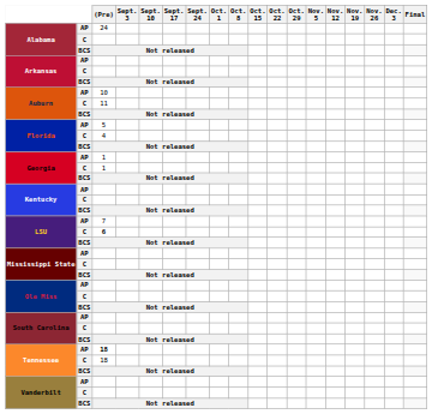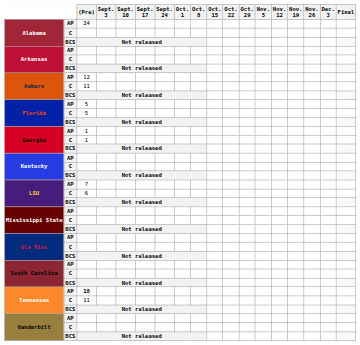 <table class="wikitable" style="white-space:nowrap;font-size:70%;">
 <tr>
 <th colspan=2 style="background:white; border-top-style:hidden; border-left-style:hidden;"> </th>
 <th>(Pre)<br></th>
 <th>Sept.<br>3</th>
 <th>Sept.<br>10</th>
 <th>Sept.<br>17</th>
 <th>Sept.<br>24</th>
 <th>Oct.<br>1</th>
 <th>Oct.<br>8</th>
 <th>Oct.<br>15</th>
 <th>Oct.<br>22</th>
 <th>Oct.<br>29</th>
 <th>Nov.<br>5</th>
 <th>Nov.<br>12</th>
 <th>Nov.<br>19</th>
 <th>Nov.<br>26</th>
 <th>Dec.<br>3</th>
 <th>Final</th>
 </tr>
 <tr style="text-align:center;">
 <th rowspan=3 style="background:#A32638; color:#FFFFFF;">Alabama</th>
 <th>AP</th>
 <td style="background:#FFF;">24</td>
 <td style="background:#FFF;"></td>
 <td style="background:#FFF;"></td>
 <td style="background:#FFF;"></td>
 <td style="background:#FFF;"></td>
 <td style="background:#FFF;"></td>
 <td style="background:#FFF;"></td>
 <td style="background:#FFF;"></td>
 <td style="background:#FFF;"></td>
 <td style="background:#FFF;"></td>
 <td style="background:#FFF;"></td>
 <td style="background:#FFF;"></td>
 <td style="background:#FFF;"></td>
 <td style="background:#FFF;"></td>
 <td style="background:#FFF;"></td>
 <td style="background:#FFF;"></td>
 </tr>
 <tr style="text-align:center;">
 <th>C</th>
 <td style="background:#FFF;"></td>
 <td style="background:#FFF;"></td>
 <td style="background:#FFF;"></td>
 <td style="background:#FFF;"></td>
 <td style="background:#FFF;"></td>
 <td style="background:#FFF;"></td>
 <td style="background:#FFF;"></td>
 <td style="background:#FFF;"></td>
 <td style="background:#FFF;"></td>
 <td style="background:#FFF;"></td>
 <td style="background:#FFF;"></td>
 <td style="background:#FFF;"></td>
 <td style="background:#FFF;"></td>
 <td style="background:#FFF;"></td>
 <td style="background:#FFF;"></td>
 <td style="background:#FFF;"></td>
 </tr>
 <tr style="text-align:center;">
 <th>BCS</th>
 <th colspan=7>Not released</th>
 <td style="background:#FFF;"></td>
 <td style="background:#FFF;"></td>
 <td style="background:#FFF;"></td>
 <td style="background:#FFF;"></td>
 <td style="background:#FFF;"></td>
 <td style="background:#FFF;"></td>
 <td style="background:#FFF;"></td>
 <td style="background:#FFF;"></td>
 </tr>
 <tr style="text-align:center;">
 <th rowspan=3 style="background:#BE0F34; color:#FFFFFF;">Arkansas</th>
 <th>AP</th>
 <td style="background:#FFF;"></td>
 <td style="background:#FFF;"></td>
 <td style="background:#FFF;"></td>
 <td style="background:#FFF;"></td>
 <td style="background:#FFF;"></td>
 <td style="background:#FFF;"></td>
 <td style="background:#FFF;"></td>
 <td style="background:#FFF;"></td>
 <td style="background:#FFF;"></td>
 <td style="background:#FFF;"></td>
 <td style="background:#FFF;"></td>
 <td style="background:#FFF;"></td>
 <td style="background:#FFF;"></td>
 <td style="background:#FFF;"></td>
 <td style="background:#FFF;"></td>
 <td style="background:#FFF;"></td>
 </tr>
 <tr style="text-align:center;">
 <th>C</th>
 <td style="background:#FFF;"></td>
 <td style="background:#FFF;"></td>
 <td style="background:#FFF;"></td>
 <td style="background:#FFF;"></td>
 <td style="background:#FFF;"></td>
 <td style="background:#FFF;"></td>
 <td style="background:#FFF;"></td>
 <td style="background:#FFF;"></td>
 <td style="background:#FFF;"></td>
 <td style="background:#FFF;"></td>
 <td style="background:#FFF;"></td>
 <td style="background:#FFF;"></td>
 <td style="background:#FFF;"></td>
 <td style="background:#FFF;"></td>
 <td style="background:#FFF;"></td>
 <td style="background:#FFF;"></td>
 </tr>
 <tr style="text-align:center;">
 <th>BCS</th>
 <th colspan=7>Not released</th>
 <td style="background:#FFF;"></td>
 <td style="background:#FFF;"></td>
 <td style="background:#FFF;"></td>
 <td style="background:#FFF;"></td>
 <td style="background:#FFF;"></td>
 <td style="background:#FFF;"></td>
 <td style="background:#FFF;"></td>
 <td style="background:#FFF;"></td>
 </tr>
 <tr style="text-align:center;">
 <th rowspan=3 style="background:#DD550C; color:#03244D;">Auburn</th>
 <th>AP</th>
-<td style="background:#FFF;">10</td>
+<td style="background:#FFF;">12</td>
 <td style="background:#FFF;"></td>
 <td style="background:#FFF;"></td>
 <td style="background:#FFF;"></td>
 <td style="background:#FFF;"></td>
 <td style="background:#FFF;"></td>
 <td style="background:#FFF;"></td>
 <td style="background:#FFF;"></td>
 <td style="background:#FFF;"></td>
 <td style="background:#FFF;"></td>
 <td style="background:#FFF;"></td>
 <td style="background:#FFF;"></td>
 <td style="background:#FFF;"></td>
 <td style="background:#FFF;"></td>
 <td style="background:#FFF;"></td>
 <td style="background:#FFF;"></td>
 </tr>
 <tr style="text-align:center;">
 <th>C</th>
 <td style="background:#FFF;">11</td>
 <td style="background:#FFF;"></td>
 <td style="background:#FFF;"></td>
 <td style="background:#FFF;"></td>
 <td style="background:#FFF;"></td>
 <td style="background:#FFF;"></td>
 <td style="background:#FFF;"></td>
 <td style="background:#FFF;"></td>
 <td style="background:#FFF;"></td>
 <td style="background:#FFF;"></td>
 <td style="background:#FFF;"></td>
 <td style="background:#FFF;"></td>
 <td style="background:#FFF;"></td>
 <td style="background:#FFF;"></td>
 <td style="background:#FFF;"></td>
 <td style="background:#FFF;"></td>
 </tr>
 <tr style="text-align:center;">
 <th>BCS</th>
 <th colspan=7>Not released</th>
 <td style="background:#FFF;"></td>
 <td style="background:#FFF;"></td>
 <td style="background:#FFF;"></td>
 <td style="background:#FFF;"></td>
 <td style="background:#FFF;"></td>
 <td style="background:#FFF;"></td>
 <td style="background:#FFF;"></td>
 <td style="background:#FFF;"></td>
 </tr>
 <tr style="text-align:center;">
 <th rowspan=3 style="background:#0021A5; color:#FF4A00;">Florida</th>
 <th>AP</th>
 <td style="background:#FFF;">5</td>
 <td style="background:#FFF;"></td>
 <td style="background:#FFF;"></td>
 <td style="background:#FFF;"></td>
 <td style="background:#FFF;"></td>
 <td style="background:#FFF;"></td>
 <td style="background:#FFF;"></td>
 <td style="background:#FFF;"></td>
 <td style="background:#FFF;"></td>
 <td style="background:#FFF;"></td>
 <td style="background:#FFF;"></td>
 <td style="background:#FFF;"></td>
 <td style="background:#FFF;"></td>
 <td style="background:#FFF;"></td>
 <td style="background:#FFF;"></td>
 <td style="background:#FFF;"></td>
 </tr>
 <tr style="text-align:center;">
 <th>C</th>
-<td style="background:#FFF;">4</td>
+<td style="background:#FFF;">5</td>
 <td style="background:#FFF;"></td>
 <td style="background:#FFF;"></td>
 <td style="background:#FFF;"></td>
 <td style="background:#FFF;"></td>
 <td style="background:#FFF;"></td>
 <td style="background:#FFF;"></td>
 <td style="background:#FFF;"></td>
 <td style="background:#FFF;"></td>
 <td style="background:#FFF;"></td>
 <td style="background:#FFF;"></td>
 <td style="background:#FFF;"></td>
 <td style="background:#FFF;"></td>
 <td style="background:#FFF;"></td>
 <td style="background:#FFF;"></td>
 <td style="background:#FFF;"></td>
 </tr>
 <tr style="text-align:center;">
 <th>BCS</th>
 <th colspan=7>Not released</th>
 <td style="background:#FFF;"></td>
 <td style="background:#FFF;"></td>
 <td style="background:#FFF;"></td>
 <td style="background:#FFF;"></td>
 <td style="background:#FFF;"></td>
 <td style="background:#FFF;"></td>
 <td style="background:#FFF;"></td>
 <td style="background:#FFF;"></td>
 </tr>
 <tr style="text-align:center;">
 <th rowspan=3 style="background:#D60022; color:#000000;">Georgia</th>
 <th>AP</th>
 <td style="background:#FFF;">1</td>
 <td style="background:#FFF;"></td>
 <td style="background:#FFF;"></td>
 <td style="background:#FFF;"></td>
 <td style="background:#FFF;"></td>
 <td style="background:#FFF;"></td>
 <td style="background:#FFF;"></td>
 <td style="background:#FFF;"></td>
 <td style="background:#FFF;"></td>
 <td style="background:#FFF;"></td>
 <td style="background:#FFF;"></td>
 <td style="background:#FFF;"></td>
 <td style="background:#FFF;"></td>
 <td style="background:#FFF;"></td>
 <td style="background:#FFF;"></td>
 <td style="background:#FFF;"></td>
 </tr>
 <tr style="text-align:center;">
 <th>C</th>
 <td style="background:#FFF;">1</td>
 <td style="background:#FFF;"></td>
 <td style="background:#FFF;"></td>
 <td style="background:#FFF;"></td>
 <td style="background:#FFF;"></td>
 <td style="background:#FFF;"></td>
 <td style="background:#FFF;"></td>
 <td style="background:#FFF;"></td>
 <td style="background:#FFF;"></td>
 <td style="background:#FFF;"></td>
 <td style="background:#FFF;"></td>
 <td style="background:#FFF;"></td>
 <td style="background:#FFF;"></td>
 <td style="background:#FFF;"></td>
 <td style="background:#FFF;"></td>
 <td style="background:#FFF;"></td>
 </tr>
 <tr style="text-align:center;">
 <th>BCS</th>
 <th colspan=7>Not released</th>
 <td style="background:#FFF;"></td>
 <td style="background:#FFF;"></td>
 <td style="background:#FFF;"></td>
 <td style="background:#FFF;"></td>
 <td style="background:#FFF;"></td>
 <td style="background:#FFF;"></td>
 <td style="background:#FFF;"></td>
 <td style="background:#FFF;"></td>
 </tr>
 <tr style="text-align:center;">
 <th rowspan=3 style="background:#273BE2; color:#FFFFFF;">Kentucky</th>
 <th>AP</th>
 <td style="background:#FFF;"></td>
 <td style="background:#FFF;"></td>
 <td style="background:#FFF;"></td>
 <td style="background:#FFF;"></td>
 <td style="background:#FFF;"></td>
 <td style="background:#FFF;"></td>
 <td style="background:#FFF;"></td>
 <td style="background:#FFF;"></td>
 <td style="background:#FFF;"></td>
 <td style="background:#FFF;"></td>
 <td style="background:#FFF;"></td>
 <td style="background:#FFF;"></td>
 <td style="background:#FFF;"></td>
 <td style="background:#FFF;"></td>
 <td style="background:#FFF;"></td>
 <td style="background:#FFF;"></td>
 </tr>
 <tr style="text-align:center;">
 <th>C</th>
 <td style="background:#FFF;"></td>
 <td style="background:#FFF;"></td>
 <td style="background:#FFF;"></td>
 <td style="background:#FFF;"></td>
 <td style="background:#FFF;"></td>
 <td style="background:#FFF;"></td>
 <td style="background:#FFF;"></td>
 <td style="background:#FFF;"></td>
 <td style="background:#FFF;"></td>
 <td style="background:#FFF;"></td>
 <td style="background:#FFF;"></td>
 <td style="background:#FFF;"></td>
 <td style="background:#FFF;"></td>
 <td style="background:#FFF;"></td>
 <td style="background:#FFF;"></td>
 <td style="background:#FFF;"></td>
 </tr>
 <tr style="text-align:center;">
 <th>BCS</th>
 <th colspan=7>Not released</th>
 <td style="background:#FFF;"></td>
 <td style="background:#FFF;"></td>
 <td style="background:#FFF;"></td>
 <td style="background:#FFF;"></td>
 <td style="background:#FFF;"></td>
 <td style="background:#FFF;"></td>
 <td style="background:#FFF;"></td>
 <td style="background:#FFF;"></td>
 </tr>
 <tr style="text-align:center;">
 <th rowspan=3 style="background:#461D7C; color:#FDD023;">LSU</th>
 <th>AP</th>
 <td style="background:#FFF;">7</td>
 <td style="background:#FFF;"></td>
 <td style="background:#FFF;"></td>
 <td style="background:#FFF;"></td>
 <td style="background:#FFF;"></td>
 <td style="background:#FFF;"></td>
 <td style="background:#FFF;"></td>
 <td style="background:#FFF;"></td>
 <td style="background:#FFF;"></td>
 <td style="background:#FFF;"></td>
 <td style="background:#FFF;"></td>
 <td style="background:#FFF;"></td>
 <td style="background:#FFF;"></td>
 <td style="background:#FFF;"></td>
 <td style="background:#FFF;"></td>
 <td style="background:#FFF;"></td>
 </tr>
 <tr style="text-align:center;">
 <th>C</th>
-<td style="background:#FFF;"><strong>6</strong></td>
+<td style="background:#FFF;">6</td>
 <td style="background:#FFF;"></td>
 <td style="background:#FFF;"></td>
 <td style="background:#FFF;"></td>
 <td style="background:#FFF;"></td>
 <td style="background:#FFF;"></td>
 <td style="background:#FFF;"></td>
 <td style="background:#FFF;"></td>
 <td style="background:#FFF;"></td>
 <td style="background:#FFF;"></td>
 <td style="background:#FFF;"></td>
 <td style="background:#FFF;"></td>
 <td style="background:#FFF;"></td>
 <td style="background:#FFF;"></td>
 <td style="background:#FFF;"></td>
 <td style="background:#FFF;"></td>
 </tr>
 <tr style="text-align:center;">
 <th>BCS</th>
 <th colspan=7>Not released</th>
 <td style="background:#FFF;"></td>
 <td style="background:#FFF;"></td>
 <td style="background:#FFF;"></td>
 <td style="background:#FFF;"></td>
 <td style="background:#FFF;"></td>
 <td style="background:#FFF;"></td>
 <td style="background:#FFF;"></td>
 <td style="background:#FFF;"></td>
 </tr>
 <tr style="text-align:center;">
 <th rowspan=3 style="background:#660000; color:#FFFFFF;">Mississippi State</th>
 <th>AP</th>
 <td style="background:#FFF;"></td>
 <td style="background:#FFF;"></td>
 <td style="background:#FFF;"></td>
 <td style="background:#FFF;"></td>
 <td style="background:#FFF;"></td>
 <td style="background:#FFF;"></td>
 <td style="background:#FFF;"></td>
 <td style="background:#FFF;"></td>
 <td style="background:#FFF;"></td>
 <td style="background:#FFF;"></td>
 <td style="background:#FFF;"></td>
 <td style="background:#FFF;"></td>
 <td style="background:#FFF;"></td>
 <td style="background:#FFF;"></td>
 <td style="background:#FFF;"></td>
 <td style="background:#FFF;"></td>
 </tr>
 <tr style="text-align:center;">
 <th>C</th>
 <td style="background:#FFF;"></td>
 <td style="background:#FFF;"></td>
 <td style="background:#FFF;"></td>
 <td style="background:#FFF;"></td>
 <td style="background:#FFF;"></td>
 <td style="background:#FFF;"></td>
 <td style="background:#FFF;"></td>
 <td style="background:#FFF;"></td>
 <td style="background:#FFF;"></td>
 <td style="background:#FFF;"></td>
 <td style="background:#FFF;"></td>
 <td style="background:#FFF;"></td>
 <td style="background:#FFF;"></td>
 <td style="background:#FFF;"></td>
 <td style="background:#FFF;"></td>
 <td style="background:#FFF;"></td>
 </tr>
 <tr style="text-align:center;">
 <th>BCS</th>
 <th colspan=7>Not released</th>
 <td style="background:#FFF;"></td>
 <td style="background:#FFF;"></td>
 <td style="background:#FFF;"></td>
 <td style="background:#FFF;"></td>
 <td style="background:#FFF;"></td>
 <td style="background:#FFF;"></td>
 <td style="background:#FFF;"></td>
 <td style="background:#FFF;"></td>
 </tr>
 <tr style="text-align:center;">
 <th rowspan=3 style="background:#002B7F; color:#D81C3F;">Ole Miss</th>
 <th>AP</th>
 <td style="background:#FFF;"></td>
 <td style="background:#FFF;"></td>
 <td style="background:#FFF;"></td>
 <td style="background:#FFF;"></td>
 <td style="background:#FFF;"></td>
 <td style="background:#FFF;"></td>
 <td style="background:#FFF;"></td>
 <td style="background:#FFF;"></td>
 <td style="background:#FFF;"></td>
 <td style="background:#FFF;"></td>
 <td style="background:#FFF;"></td>
 <td style="background:#FFF;"></td>
 <td style="background:#FFF;"></td>
 <td style="background:#FFF;"></td>
 <td style="background:#FFF;"></td>
 <td style="background:#FFF;"></td>
 </tr>
 <tr style="text-align:center;">
 <th>C</th>
 <td style="background:#FFF;"></td>
 <td style="background:#FFF;"></td>
 <td style="background:#FFF;"></td>
 <td style="background:#FFF;"></td>
 <td style="background:#FFF;"></td>
 <td style="background:#FFF;"></td>
 <td style="background:#FFF;"></td>
 <td style="background:#FFF;"></td>
 <td style="background:#FFF;"></td>
 <td style="background:#FFF;"></td>
 <td style="background:#FFF;"></td>
 <td style="background:#FFF;"></td>
 <td style="background:#FFF;"></td>
 <td style="background:#FFF;"></td>
 <td style="background:#FFF;"></td>
 <td style="background:#FFF;"></td>
 </tr>
 <tr style="text-align:center;">
 <th>BCS</th>
 <th colspan=7>Not released</th>
 <td style="background:#FFF;"></td>
 <td style="background:#FFF;"></td>
 <td style="background:#FFF;"></td>
 <td style="background:#FFF;"></td>
 <td style="background:#FFF;"></td>
 <td style="background:#FFF;"></td>
 <td style="background:#FFF;"></td>
 <td style="background:#FFF;"></td>
 </tr>
 <tr style="text-align:center;">
 <th rowspan=3 style="background:#8C2633; color:#000000;">South Carolina</th>
 <th>AP</th>
 <td style="background:#FFF;"></td>
 <td style="background:#FFF;"></td>
 <td style="background:#FFF;"></td>
 <td style="background:#FFF;"></td>
 <td style="background:#FFF;"></td>
 <td style="background:#FFF;"></td>
 <td style="background:#FFF;"></td>
 <td style="background:#FFF;"></td>
 <td style="background:#FFF;"></td>
 <td style="background:#FFF;"></td>
 <td style="background:#FFF;"></td>
 <td style="background:#FFF;"></td>
 <td style="background:#FFF;"></td>
 <td style="background:#FFF;"></td>
 <td style="background:#FFF;"></td>
 <td style="background:#FFF;"></td>
 </tr>
 <tr style="text-align:center;">
 <th>C</th>
 <td style="background:#FFF;"></td>
 <td style="background:#FFF;"></td>
 <td style="background:#FFF;"></td>
 <td style="background:#FFF;"></td>
 <td style="background:#FFF;"></td>
 <td style="background:#FFF;"></td>
 <td style="background:#FFF;"></td>
 <td style="background:#FFF;"></td>
 <td style="background:#FFF;"></td>
 <td style="background:#FFF;"></td>
 <td style="background:#FFF;"></td>
 <td style="background:#FFF;"></td>
 <td style="background:#FFF;"></td>
 <td style="background:#FFF;"></td>
 <td style="background:#FFF;"></td>
 <td style="background:#FFF;"></td>
 </tr>
 <tr style="text-align:center;">
 <th>BCS</th>
 <th colspan=7>Not released</th>
 <td style="background:#FFF;"></td>
 <td style="background:#FFF;"></td>
 <td style="background:#FFF;"></td>
 <td style="background:#FFF;"></td>
 <td style="background:#FFF;"></td>
 <td style="background:#FFF;"></td>
 <td style="background:#FFF;"></td>
 <td style="background:#FFF;"></td>
 </tr>
 <tr style="text-align:center;">
 <th rowspan=3 style="background:#FC882B; color:#FFFFFF;">Tennessee</th>
 <th>AP</th>
 <td style="background:#FFF;"><strong>18</strong></td>
 <td style="background:#FFF;"></td>
 <td style="background:#FFF;"></td>
 <td style="background:#FFF;"></td>
 <td style="background:#FFF;"></td>
 <td style="background:#FFF;"></td>
 <td style="background:#FFF;"></td>
 <td style="background:#FFF;"></td>
 <td style="background:#FFF;"></td>
 <td style="background:#FFF;"></td>
 <td style="background:#FFF;"></td>
 <td style="background:#FFF;"></td>
 <td style="background:#FFF;"></td>
 <td style="background:#FFF;"></td>
 <td style="background:#FFF;"></td>
 <td style="background:#FFF;"></td>
 </tr>
 <tr style="text-align:center;">
 <th>C</th>
-<td style="background:#FFF;">18</td>
+<td style="background:#FFF;">11</td>
 <td style="background:#FFF;"></td>
 <td style="background:#FFF;"></td>
 <td style="background:#FFF;"></td>
 <td style="background:#FFF;"></td>
 <td style="background:#FFF;"></td>
 <td style="background:#FFF;"></td>
 <td style="background:#FFF;"></td>
 <td style="background:#FFF;"></td>
 <td style="background:#FFF;"></td>
 <td style="background:#FFF;"></td>
 <td style="background:#FFF;"></td>
 <td style="background:#FFF;"></td>
 <td style="background:#FFF;"></td>
 <td style="background:#FFF;"></td>
 <td style="background:#FFF;"></td>
 </tr>
 <tr style="text-align:center;">
 <th>BCS</th>
 <th colspan=7>Not released</th>
 <td style="background:#FFF;"></td>
 <td style="background:#FFF;"></td>
 <td style="background:#FFF;"></td>
 <td style="background:#FFF;"></td>
 <td style="background:#FFF;"></td>
 <td style="background:#FFF;"></td>
 <td style="background:#FFF;"></td>
 <td style="background:#FFF;"></td>
 </tr>
 <tr style="text-align:center;">
 <th rowspan=3 style="background:#997F3D; color:#000000;">Vanderbilt</th>
 <th>AP</th>
 <td style="background:#FFF;"></td>
 <td style="background:#FFF;"></td>
 <td style="background:#FFF;"></td>
 <td style="background:#FFF;"></td>
 <td style="background:#FFF;"></td>
 <td style="background:#FFF;"></td>
 <td style="background:#FFF;"></td>
 <td style="background:#FFF;"></td>
 <td style="background:#FFF;"></td>
 <td style="background:#FFF;"></td>
 <td style="background:#FFF;"></td>
 <td style="background:#FFF;"></td>
 <td style="background:#FFF;"></td>
 <td style="background:#FFF;"></td>
 <td style="background:#FFF;"></td>
 <td style="background:#FFF;"></td>
 </tr>
 <tr style="text-align:center;">
 <th>C</th>
 <td style="background:#FFF;"></td>
 <td style="background:#FFF;"></td>
 <td style="background:#FFF;"></td>
 <td style="background:#FFF;"></td>
 <td style="background:#FFF;"></td>
 <td style="background:#FFF;"></td>
 <td style="background:#FFF;"></td>
 <td style="background:#FFF;"></td>
 <td style="background:#FFF;"></td>
 <td style="background:#FFF;"></td>
 <td style="background:#FFF;"></td>
 <td style="background:#FFF;"></td>
 <td style="background:#FFF;"></td>
 <td style="background:#FFF;"></td>
 <td style="background:#FFF;"></td>
 <td style="background:#FFF;"></td>
 </tr>
 <tr style="text-align:center;">
 <th>BCS</th>
 <th colspan=7>Not released</th>
 <td style="background:#FFF;"></td>
 <td style="background:#FFF;"></td>
 <td style="background:#FFF;"></td>
 <td style="background:#FFF;"></td>
 <td style="background:#FFF;"></td>
 <td style="background:#FFF;"></td>
 <td style="background:#FFF;"></td>
 <td style="background:#FFF;"></td>
 </tr>
 </table>
